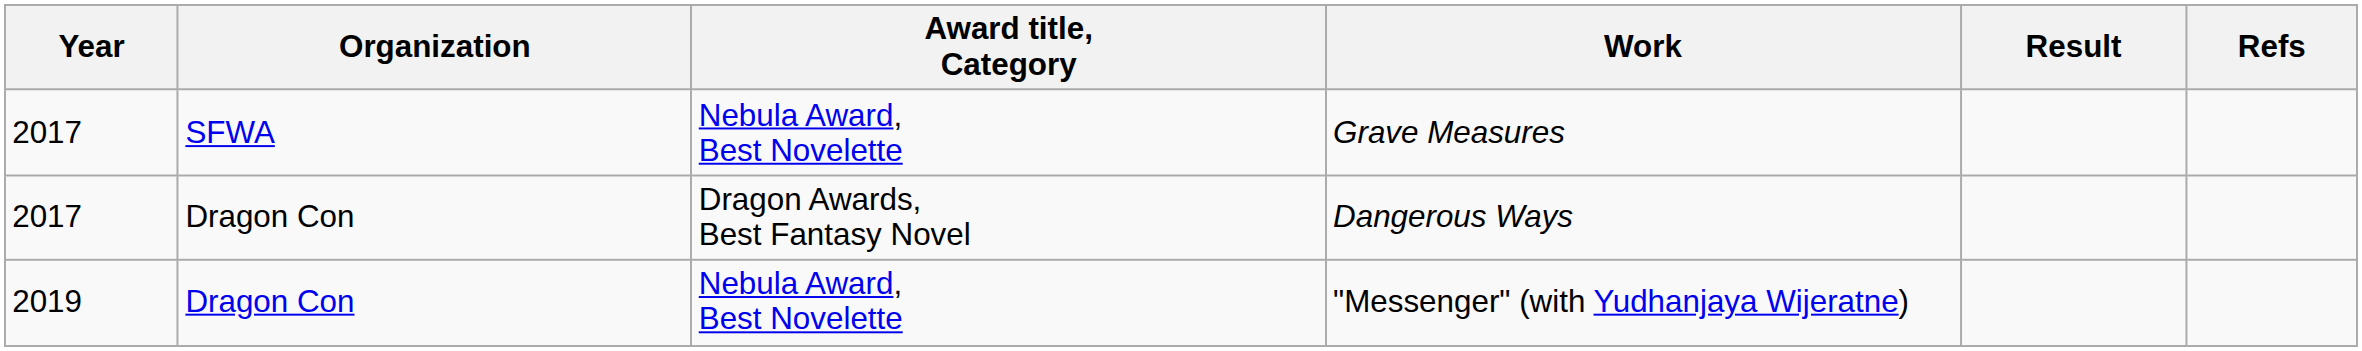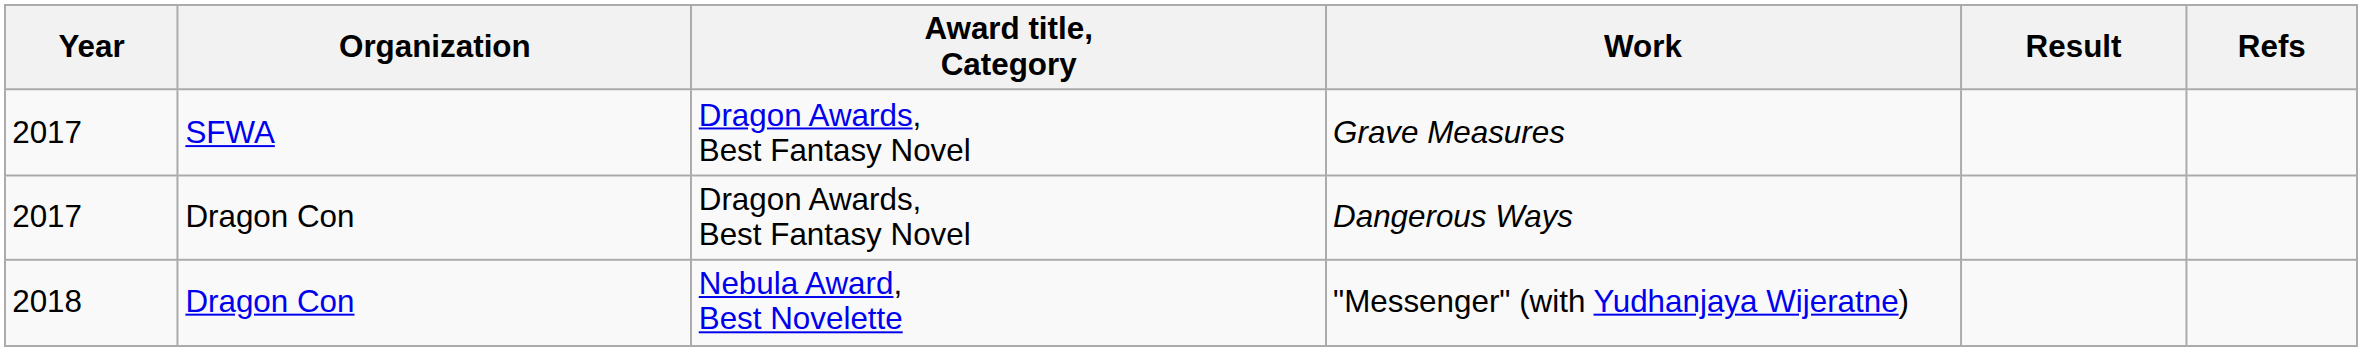 <table class="wikitable" style="width:95%;" cellpadding="5">
 <tr>
 <th scope="col" style="width:30px;">Year</th>
 <th scope="col" style="width:120px;">Organization</th>
 <th scope="col" style="width:150px;">Award title,<br>Category</th>
 <th scope="col" style="width:150px;">Work</th>
 <th scope="col" style="width:10px;">Result</th>
 <th scope="col" style="width:10px;">Refs<br></th>
 </tr>
 <tr>
 <td>2017</td>
 <td><a href='#'>SFWA</a></td>
-<td><a href='#'>Nebula Award</a>,<br><a href='#'>Best Novelette</a></td>
+<td><a href='#'>Dragon Awards</a>,<br>Best Fantasy Novel</td>
 <td><em>Grave Measures</em></td>
 <td></td>
 <td></td>
 </tr>
 <tr>
 <td>2017</td>
 <td>Dragon Con</td>
 <td>Dragon Awards,<br>Best Fantasy Novel</td>
 <td><em>Dangerous Ways</em></td>
 <td></td>
 <td></td>
 </tr>
 <tr>
-<td>2019</td>
+<td>2018</td>
 <td><a href='#'>Dragon Con</a></td>
 <td><a href='#'>Nebula Award</a>,<br><a href='#'>Best Novelette</a></td>
 <td>"Messenger" (with <a href='#'>Yudhanjaya Wijeratne</a>)</td>
 <td></td>
 <td></td>
 </tr>
 </table>
